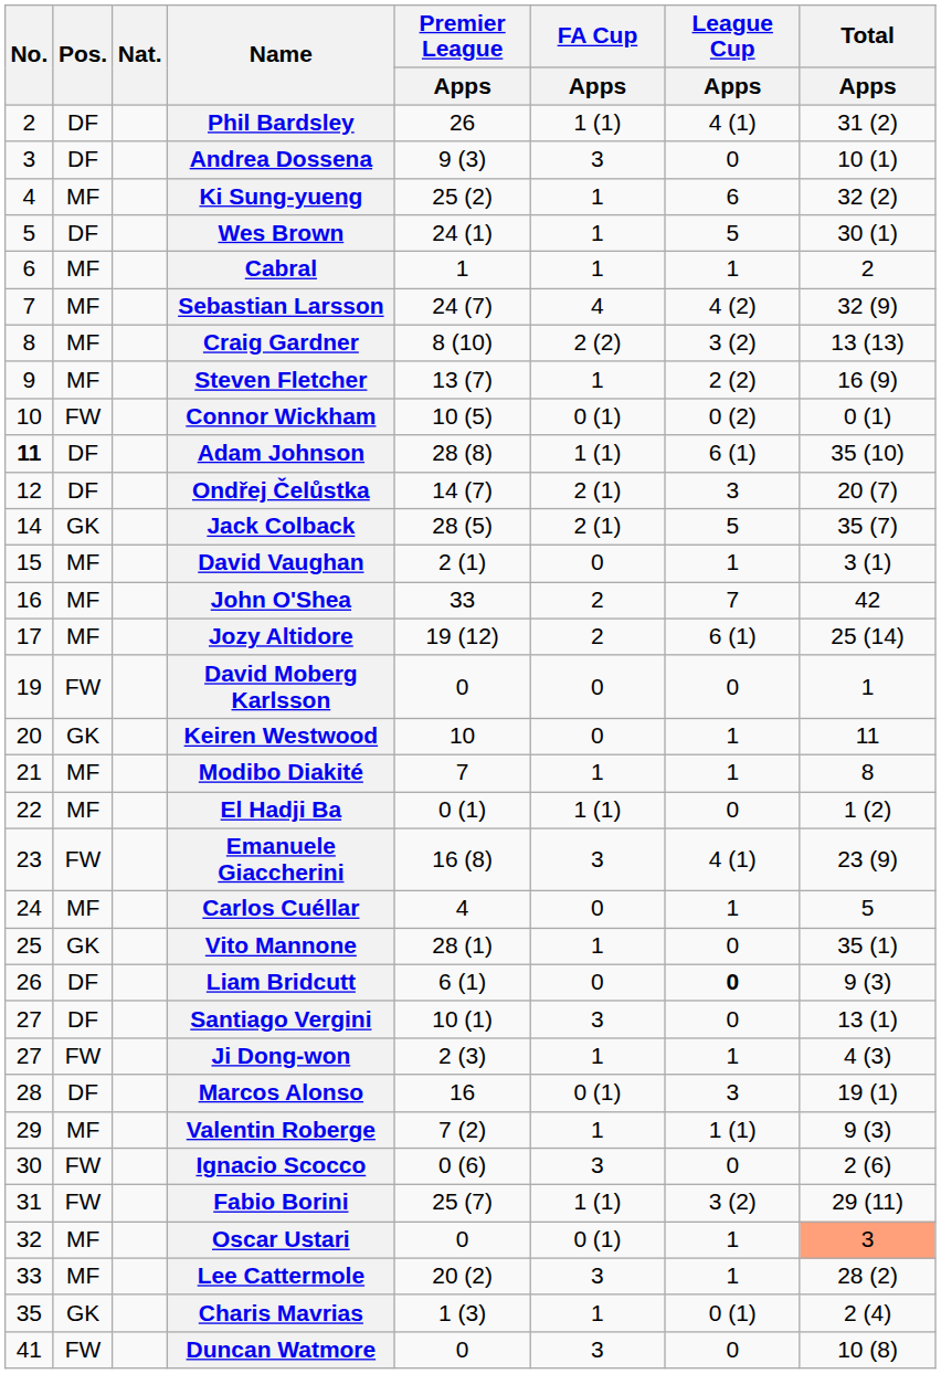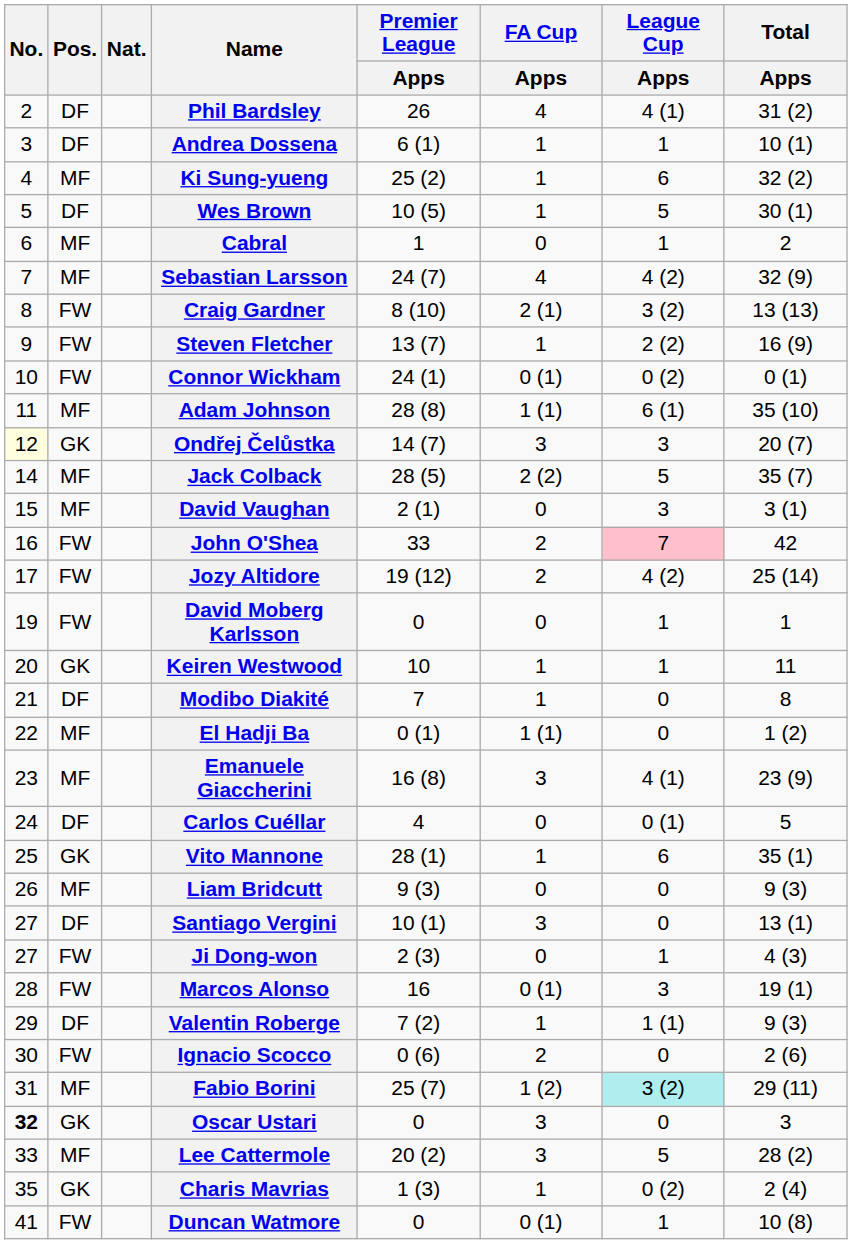 <table class="wikitable plainrowheaders" style="text-align:center">
 <tr>
 <th rowspan="2">No.</th>
 <th rowspan="2">Pos.</th>
 <th rowspan="2">Nat.</th>
 <th rowspan="2" style="width:150px;">Name</th>
 <th colspan="1" style="width:86px;"><a href='#'>Premier League</a></th>
 <th colspan="1" style="width:86px;"><a href='#'>FA Cup</a></th>
 <th colspan="1" style="width:86px;"><a href='#'>League Cup</a></th>
 <th colspan="1" style="width:86px;">Total</th>
 </tr>
 <tr>
 <th>Apps</th>
 <th>Apps</th>
 <th>Apps</th>
 <th>Apps</th>
 </tr>
 <tr>
 <td>2</td>
 <td>DF</td>
 <td></td>
 <th scope="row"><a href='#'>Phil Bardsley</a></th>
 <td>26</td>
-<td>1 (1)</td>
+<td>4</td>
 <td>4 (1)</td>
 <td>31 (2)</td>
 </tr>
 <tr>
 <td>3</td>
 <td>DF</td>
 <td></td>
 <th scope="row"><a href='#'>Andrea Dossena</a></th>
-<td>9 (3)</td>
-<td>3</td>
-<td>0</td>
+<td>6 (1)</td>
+<td>1</td>
+<td>1</td>
 <td>10 (1)</td>
 </tr>
 <tr>
 <td>4</td>
 <td>MF</td>
 <td></td>
 <th scope="row"><a href='#'>Ki Sung-yueng</a></th>
 <td>25 (2)</td>
 <td>1</td>
 <td>6</td>
 <td>32 (2)</td>
 </tr>
 <tr>
 <td>5</td>
 <td>DF</td>
 <td></td>
 <th scope="row"><a href='#'>Wes Brown</a></th>
-<td>24 (1)</td>
+<td>10 (5)</td>
 <td>1</td>
 <td>5</td>
 <td>30 (1)</td>
 </tr>
 <tr>
 <td>6</td>
 <td>MF</td>
 <td></td>
 <th scope="row"><a href='#'>Cabral</a></th>
 <td>1</td>
-<td>1</td>
+<td>0</td>
 <td>1</td>
 <td>2</td>
 </tr>
 <tr>
 <td>7</td>
 <td>MF</td>
 <td></td>
 <th scope="row"><a href='#'>Sebastian Larsson</a></th>
 <td>24 (7)</td>
 <td>4</td>
 <td>4 (2)</td>
 <td>32 (9)</td>
 </tr>
 <tr>
 <td>8</td>
-<td>MF</td>
+<td>FW</td>
 <td></td>
 <th scope="row"><a href='#'>Craig Gardner</a></th>
 <td>8 (10)</td>
-<td>2 (2)</td>
+<td>2 (1)</td>
 <td>3 (2)</td>
 <td>13 (13)</td>
 </tr>
 <tr>
 <td>9</td>
-<td>MF</td>
+<td>FW</td>
 <td></td>
 <th scope="row"><a href='#'>Steven Fletcher</a></th>
 <td>13 (7)</td>
 <td>1</td>
 <td>2 (2)</td>
 <td>16 (9)</td>
 </tr>
 <tr>
 <td>10</td>
 <td>FW</td>
 <td></td>
 <th scope="row"><a href='#'>Connor Wickham</a></th>
-<td>10 (5)</td>
+<td>24 (1)</td>
 <td>0 (1)</td>
 <td>0 (2)</td>
 <td>0 (1)</td>
 </tr>
 <tr>
-<td><strong>11</strong></td>
-<td>DF</td>
+<td>11</td>
+<td>MF</td>
 <td></td>
 <th scope="row"><a href='#'>Adam Johnson</a></th>
 <td>28 (8)</td>
 <td>1 (1)</td>
 <td>6 (1)</td>
 <td>35 (10)</td>
 </tr>
 <tr>
-<td>12</td>
-<td>DF</td>
+<td style="background: lightyellow;">12</td>
+<td>GK</td>
 <td></td>
 <th scope="row"><a href='#'>Ondřej Čelůstka</a></th>
 <td>14 (7)</td>
-<td>2 (1)</td>
+<td>3</td>
 <td>3</td>
 <td>20 (7)</td>
 </tr>
 <tr>
 <td>14</td>
-<td>GK</td>
+<td>MF</td>
 <td></td>
 <th scope="row"><a href='#'>Jack Colback</a></th>
 <td>28 (5)</td>
-<td>2 (1)</td>
+<td>2 (2)</td>
 <td>5</td>
 <td>35 (7)</td>
 </tr>
 <tr>
 <td>15</td>
 <td>MF</td>
 <td></td>
 <th scope="row"><a href='#'>David Vaughan</a></th>
 <td>2 (1)</td>
 <td>0</td>
-<td>1</td>
+<td>3</td>
 <td>3 (1)</td>
 </tr>
 <tr>
 <td>16</td>
-<td>MF</td>
+<td>FW</td>
 <td></td>
 <th scope="row"><a href='#'>John O'Shea</a></th>
 <td>33</td>
 <td>2</td>
-<td>7</td>
+<td style="background: pink;">7</td>
 <td>42</td>
 </tr>
 <tr>
 <td>17</td>
-<td>MF</td>
+<td>FW</td>
 <td></td>
 <th scope="row"><a href='#'>Jozy Altidore</a></th>
 <td>19 (12)</td>
 <td>2</td>
-<td>6 (1)</td>
+<td>4 (2)</td>
 <td>25 (14)</td>
 </tr>
 <tr>
 <td>19</td>
 <td>FW</td>
 <td></td>
 <th scope="row"><a href='#'>David Moberg Karlsson</a></th>
 <td>0</td>
 <td>0</td>
-<td>0</td>
+<td>1</td>
 <td>1</td>
 </tr>
 <tr>
 <td>20</td>
 <td>GK</td>
 <td></td>
 <th scope="row"><a href='#'>Keiren Westwood</a></th>
 <td>10</td>
-<td>0</td>
+<td>1</td>
 <td>1</td>
 <td>11</td>
 </tr>
 <tr>
 <td>21</td>
-<td>MF</td>
+<td>DF</td>
 <td></td>
 <th scope="row"><a href='#'>Modibo Diakité</a></th>
 <td>7</td>
 <td>1</td>
-<td>1</td>
+<td>0</td>
 <td>8</td>
 </tr>
 <tr>
 <td>22</td>
 <td>MF</td>
 <td></td>
 <th scope="row"><a href='#'>El Hadji Ba</a></th>
 <td>0 (1)</td>
 <td>1 (1)</td>
 <td>0</td>
 <td>1 (2)</td>
 </tr>
 <tr>
 <td>23</td>
-<td>FW</td>
+<td>MF</td>
 <td></td>
 <th scope="row"><a href='#'>Emanuele Giaccherini</a></th>
 <td>16 (8)</td>
 <td>3</td>
 <td>4 (1)</td>
 <td>23 (9)</td>
 </tr>
 <tr>
 <td>24</td>
-<td>MF</td>
+<td>DF</td>
 <td></td>
 <th scope="row"><a href='#'>Carlos Cuéllar</a></th>
 <td>4</td>
 <td>0</td>
-<td>1</td>
+<td>0 (1)</td>
 <td>5</td>
 </tr>
 <tr>
 <td>25</td>
 <td>GK</td>
 <td></td>
 <th scope="row"><a href='#'>Vito Mannone</a></th>
 <td>28 (1)</td>
 <td>1</td>
-<td>0</td>
+<td>6</td>
 <td>35 (1)</td>
 </tr>
 <tr>
 <td>26</td>
-<td>DF</td>
+<td>MF</td>
 <td></td>
 <th scope="row"><a href='#'>Liam Bridcutt</a></th>
-<td>6 (1)</td>
+<td>9 (3)</td>
 <td>0</td>
-<td><strong>0</strong></td>
+<td>0</td>
 <td>9 (3)</td>
 </tr>
 <tr>
 <td>27</td>
 <td>DF</td>
 <td></td>
 <th scope="row"><a href='#'>Santiago Vergini</a></th>
 <td>10 (1)</td>
 <td>3</td>
 <td>0</td>
 <td>13 (1)</td>
 </tr>
 <tr>
 <td>27</td>
 <td>FW</td>
 <td></td>
 <th scope="row"><a href='#'>Ji Dong-won</a></th>
 <td>2 (3)</td>
-<td>1</td>
+<td>0</td>
 <td>1</td>
 <td>4 (3)</td>
 </tr>
 <tr>
 <td>28</td>
-<td>DF</td>
+<td>FW</td>
 <td></td>
 <th scope="row"><a href='#'>Marcos Alonso</a></th>
 <td>16</td>
 <td>0 (1)</td>
 <td>3</td>
 <td>19 (1)</td>
 </tr>
 <tr>
 <td>29</td>
-<td>MF</td>
+<td>DF</td>
 <td></td>
 <th scope="row"><a href='#'>Valentin Roberge</a></th>
 <td>7 (2)</td>
 <td>1</td>
 <td>1 (1)</td>
 <td>9 (3)</td>
 </tr>
 <tr>
 <td>30</td>
 <td>FW</td>
 <td></td>
 <th scope="row"><a href='#'>Ignacio Scocco</a></th>
 <td>0 (6)</td>
-<td>3</td>
+<td>2</td>
 <td>0</td>
 <td>2 (6)</td>
 </tr>
 <tr>
 <td>31</td>
-<td>FW</td>
+<td>MF</td>
 <td></td>
 <th scope="row"><a href='#'>Fabio Borini</a></th>
 <td>25 (7)</td>
-<td>1 (1)</td>
-<td>3 (2)</td>
+<td>1 (2)</td>
+<td style="background: paleturquoise;">3 (2)</td>
 <td>29 (11)</td>
 </tr>
 <tr>
-<td>32</td>
-<td>MF</td>
+<td><strong>32</strong></td>
+<td>GK</td>
 <td></td>
 <th scope="row"><a href='#'>Oscar Ustari</a></th>
 <td>0</td>
-<td>0 (1)</td>
-<td>1</td>
-<td style="background: lightsalmon;">3</td>
+<td>3</td>
+<td>0</td>
+<td>3</td>
 </tr>
 <tr>
 <td>33</td>
 <td>MF</td>
 <td></td>
 <th scope="row"><a href='#'>Lee Cattermole</a></th>
 <td>20 (2)</td>
 <td>3</td>
-<td>1</td>
+<td>5</td>
 <td>28 (2)</td>
 </tr>
 <tr>
 <td>35</td>
 <td>GK</td>
 <td></td>
 <th scope="row"><a href='#'>Charis Mavrias</a></th>
 <td>1 (3)</td>
 <td>1</td>
-<td>0 (1)</td>
+<td>0 (2)</td>
 <td>2 (4)</td>
 </tr>
 <tr>
 <td>41</td>
 <td>FW</td>
 <td></td>
 <th scope="row"><a href='#'>Duncan Watmore</a></th>
 <td>0</td>
-<td>3</td>
-<td>0</td>
+<td>0 (1)</td>
+<td>1</td>
 <td>10 (8)</td>
 </tr>
 </table>
